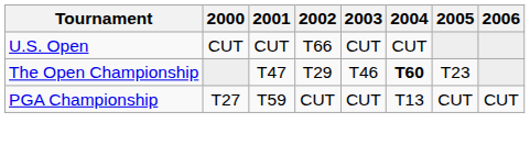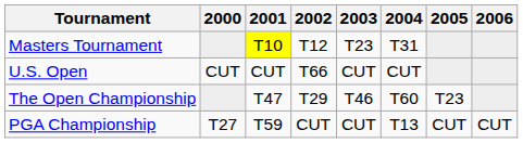 <table class="wikitable" style="font-size:95%;text-align:center;">
 <tr>
 <th>Tournament</th>
 <th>2000</th>
 <th>2001</th>
 <th>2002</th>
 <th>2003</th>
 <th>2004</th>
 <th>2005</th>
 <th>2006</th>
+</tr>
+<tr>
+<td align=left><a href='#'>Masters Tournament</a></td>
+<td style="background:#eeeeee;"></td>
+<td style="background:yellow;">T10</td>
+<td>T12</td>
+<td>T23</td>
+<td>T31</td>
+<td style="background:#eeeeee;"></td>
+<td style="background:#eeeeee;"></td>
 </tr>
 <tr>
 <td align=left><a href='#'>U.S. Open</a></td>
 <td>CUT</td>
 <td>CUT</td>
 <td>T66</td>
 <td>CUT</td>
 <td>CUT</td>
 <td style="background:#eeeeee;"></td>
 <td style="background:#eeeeee;"></td>
 </tr>
 <tr>
 <td align=left><a href='#'>The Open Championship</a></td>
 <td style="background:#eeeeee;"></td>
 <td>T47</td>
 <td>T29</td>
 <td>T46</td>
-<td><strong>T60</strong></td>
+<td>T60</td>
 <td>T23</td>
 <td style="background:#eeeeee;"></td>
 </tr>
 <tr>
 <td align=left><a href='#'>PGA Championship</a></td>
 <td>T27</td>
 <td>T59</td>
 <td>CUT</td>
 <td>CUT</td>
 <td>T13</td>
 <td>CUT</td>
 <td>CUT</td>
 </tr>
 </table>
